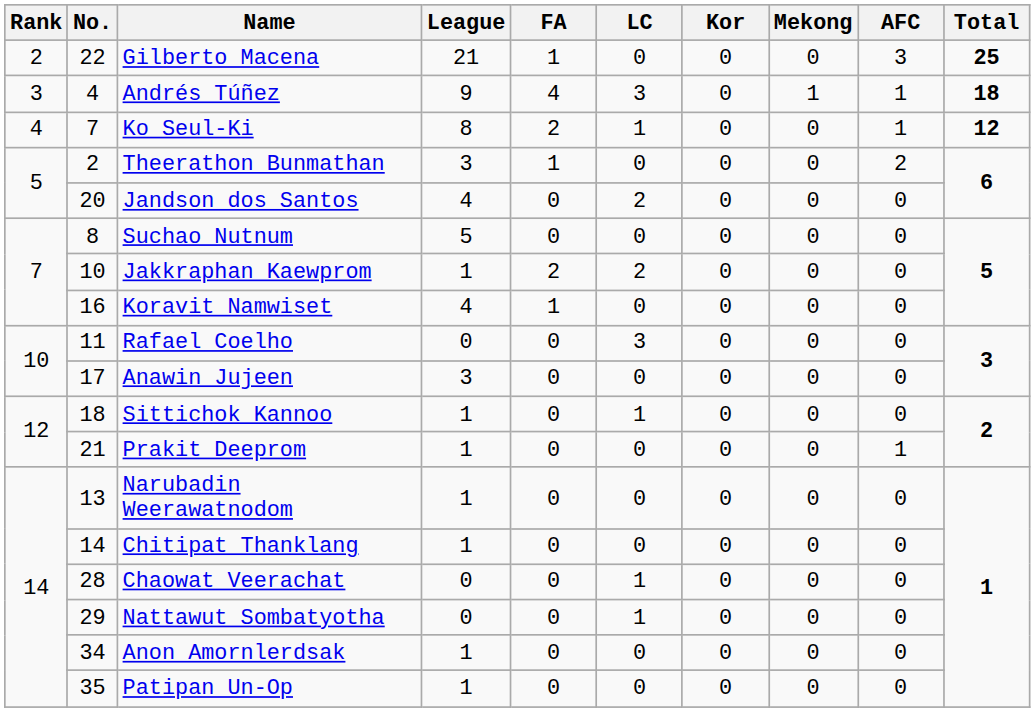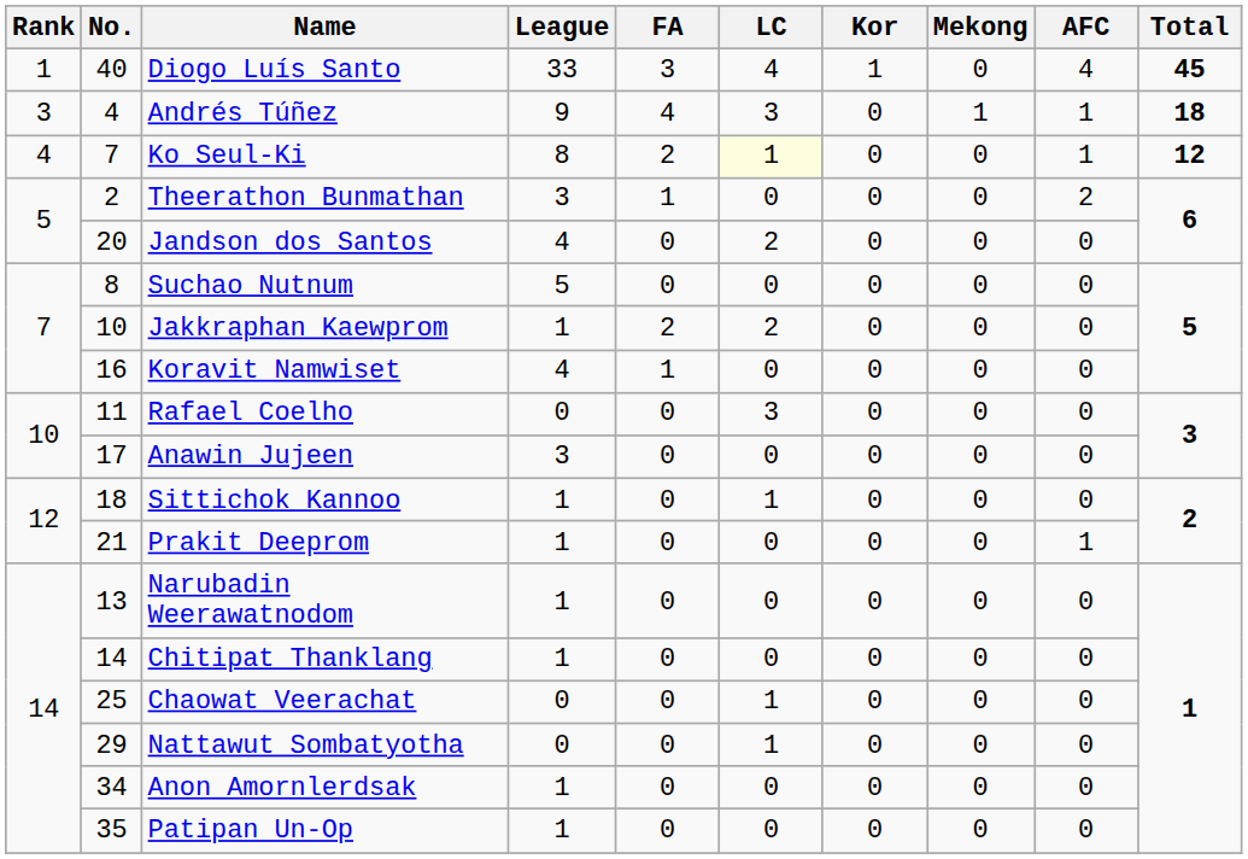 <table class="wikitable" style="text-align:center">
 <tr>
 <th>Rank</th>
 <th>No.</th>
 <th>Name</th>
 <th width="45">League</th>
 <th width="45">FA</th>
 <th width="45">LC</th>
 <th width="45">Kor</th>
 <th width="45">Mekong</th>
 <th width="45">AFC</th>
 <th width="45">Total</th>
 </tr>
 <tr>
-<td>2</td>
-<td>22</td>
-<td align="left"> <a href='#'>Gilberto Macena</a></td>
-<td>21</td>
+<td>1</td>
+<td>40</td>
+<td align="left"> <a href='#'>Diogo Luís Santo</a></td>
+<td>33</td>
+<td>3</td>
+<td>4</td>
 <td>1</td>
 <td>0</td>
-<td>0</td>
-<td>0</td>
-<td>3</td>
-<td><strong>25</strong></td>
+<td>4</td>
+<td><strong>45</strong></td>
 </tr>
 <tr>
 <td>3</td>
 <td>4</td>
 <td align="left"> <a href='#'>Andrés Túñez</a></td>
 <td>9</td>
 <td>4</td>
 <td>3</td>
 <td>0</td>
 <td>1</td>
 <td>1</td>
 <td><strong>18</strong></td>
 </tr>
 <tr>
 <td>4</td>
 <td>7</td>
 <td align="left"> <a href='#'>Ko Seul-Ki</a></td>
 <td>8</td>
 <td>2</td>
-<td>1</td>
+<td style="background: lightyellow;">1</td>
 <td>0</td>
 <td>0</td>
 <td>1</td>
 <td><strong>12</strong></td>
 </tr>
 <tr>
 <td rowspan="2">5</td>
 <td>2</td>
 <td align="left"> <a href='#'>Theerathon Bunmathan</a></td>
 <td>3</td>
 <td>1</td>
 <td>0</td>
 <td>0</td>
 <td>0</td>
 <td>2</td>
 <td rowspan="2"><strong>6</strong></td>
 </tr>
 <tr>
 <td>20</td>
 <td align="left"> <a href='#'>Jandson dos Santos</a></td>
 <td>4</td>
 <td>0</td>
 <td>2</td>
 <td>0</td>
 <td>0</td>
 <td>0</td>
 </tr>
 <tr>
 <td rowspan="3">7</td>
 <td>8</td>
 <td align="left"> <a href='#'>Suchao Nutnum</a></td>
 <td>5</td>
 <td>0</td>
 <td>0</td>
 <td>0</td>
 <td>0</td>
 <td>0</td>
 <td rowspan="3"><strong>5</strong></td>
 </tr>
 <tr>
 <td>10</td>
 <td align="left"> <a href='#'>Jakkraphan Kaewprom</a></td>
 <td>1</td>
 <td>2</td>
 <td>2</td>
 <td>0</td>
 <td>0</td>
 <td>0</td>
 </tr>
 <tr>
 <td>16</td>
 <td align="left"> <a href='#'>Koravit Namwiset</a></td>
 <td>4</td>
 <td>1</td>
 <td>0</td>
 <td>0</td>
 <td>0</td>
 <td>0</td>
 </tr>
 <tr>
 <td rowspan="2">10</td>
 <td>11</td>
 <td align="left"> <a href='#'>Rafael Coelho</a></td>
 <td>0</td>
 <td>0</td>
 <td>3</td>
 <td>0</td>
 <td>0</td>
 <td>0</td>
 <td rowspan="2"><strong>3</strong></td>
 </tr>
 <tr>
 <td>17</td>
 <td align="left"> <a href='#'>Anawin Jujeen</a></td>
 <td>3</td>
 <td>0</td>
 <td>0</td>
 <td>0</td>
 <td>0</td>
 <td>0</td>
 </tr>
 <tr>
 <td rowspan="2">12</td>
 <td>18</td>
 <td align="left"> <a href='#'>Sittichok Kannoo</a></td>
 <td>1</td>
 <td>0</td>
 <td>1</td>
 <td>0</td>
 <td>0</td>
 <td>0</td>
 <td rowspan="2"><strong>2</strong></td>
 </tr>
 <tr>
 <td>21</td>
 <td align="left"> <a href='#'>Prakit Deeprom</a></td>
 <td>1</td>
 <td>0</td>
 <td>0</td>
 <td>0</td>
 <td>0</td>
 <td>1</td>
 </tr>
 <tr>
 <td rowspan="6">14</td>
 <td>13</td>
 <td align="left"> <a href='#'>Narubadin Weerawatnodom</a></td>
 <td>1</td>
 <td>0</td>
 <td>0</td>
 <td>0</td>
 <td>0</td>
 <td>0</td>
 <td rowspan="6"><strong>1</strong></td>
 </tr>
 <tr>
 <td>14</td>
 <td align="left"> <a href='#'>Chitipat Thanklang</a></td>
 <td>1</td>
 <td>0</td>
 <td>0</td>
 <td>0</td>
 <td>0</td>
 <td>0</td>
 </tr>
 <tr>
-<td>28</td>
+<td>25</td>
 <td align="left"> <a href='#'>Chaowat Veerachat</a></td>
 <td>0</td>
 <td>0</td>
 <td>1</td>
 <td>0</td>
 <td>0</td>
 <td>0</td>
 </tr>
 <tr>
 <td>29</td>
 <td align="left"> <a href='#'>Nattawut Sombatyotha</a></td>
 <td>0</td>
 <td>0</td>
 <td>1</td>
 <td>0</td>
 <td>0</td>
 <td>0</td>
 </tr>
 <tr>
 <td>34</td>
 <td align="left"> <a href='#'>Anon Amornlerdsak</a></td>
 <td>1</td>
 <td>0</td>
 <td>0</td>
 <td>0</td>
 <td>0</td>
 <td>0</td>
 </tr>
 <tr>
 <td>35</td>
 <td align="left"> <a href='#'>Patipan Un-Op</a></td>
 <td>1</td>
 <td>0</td>
 <td>0</td>
 <td>0</td>
 <td>0</td>
 <td>0</td>
 </tr>
 </table>
